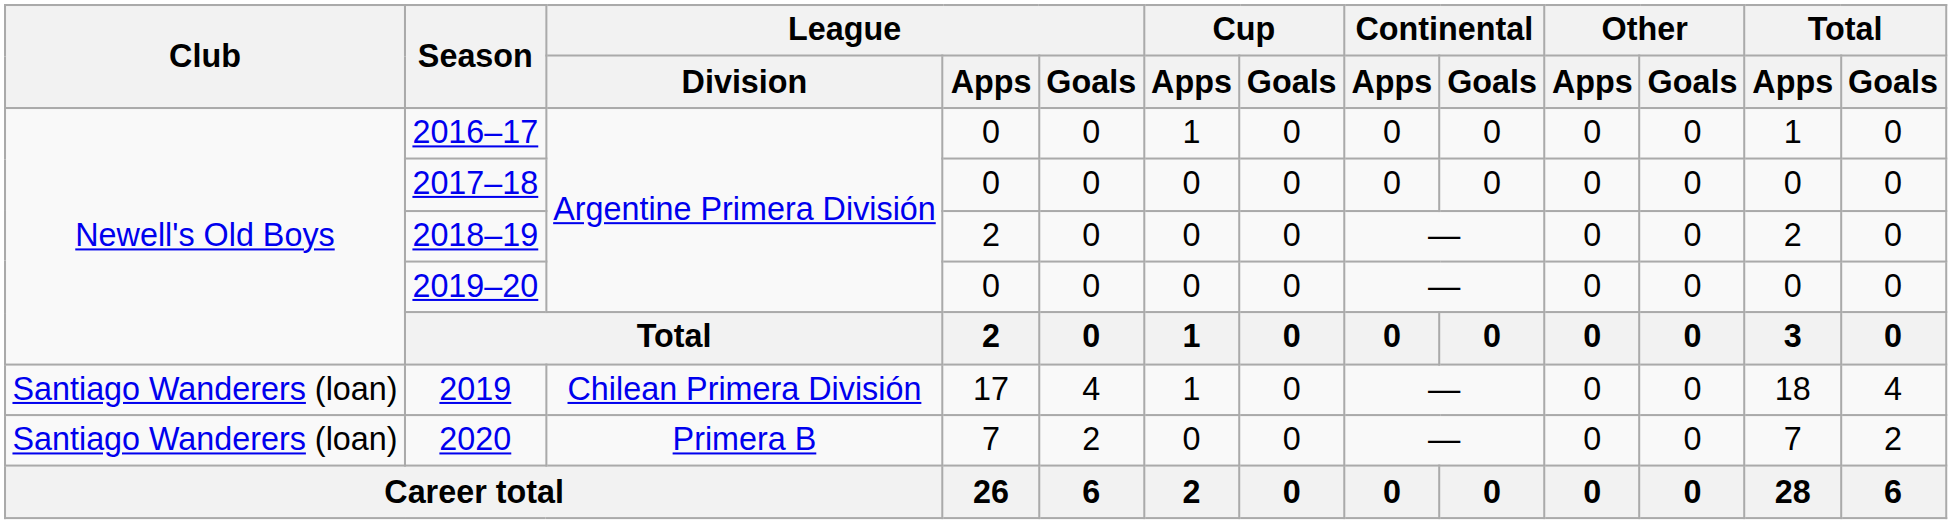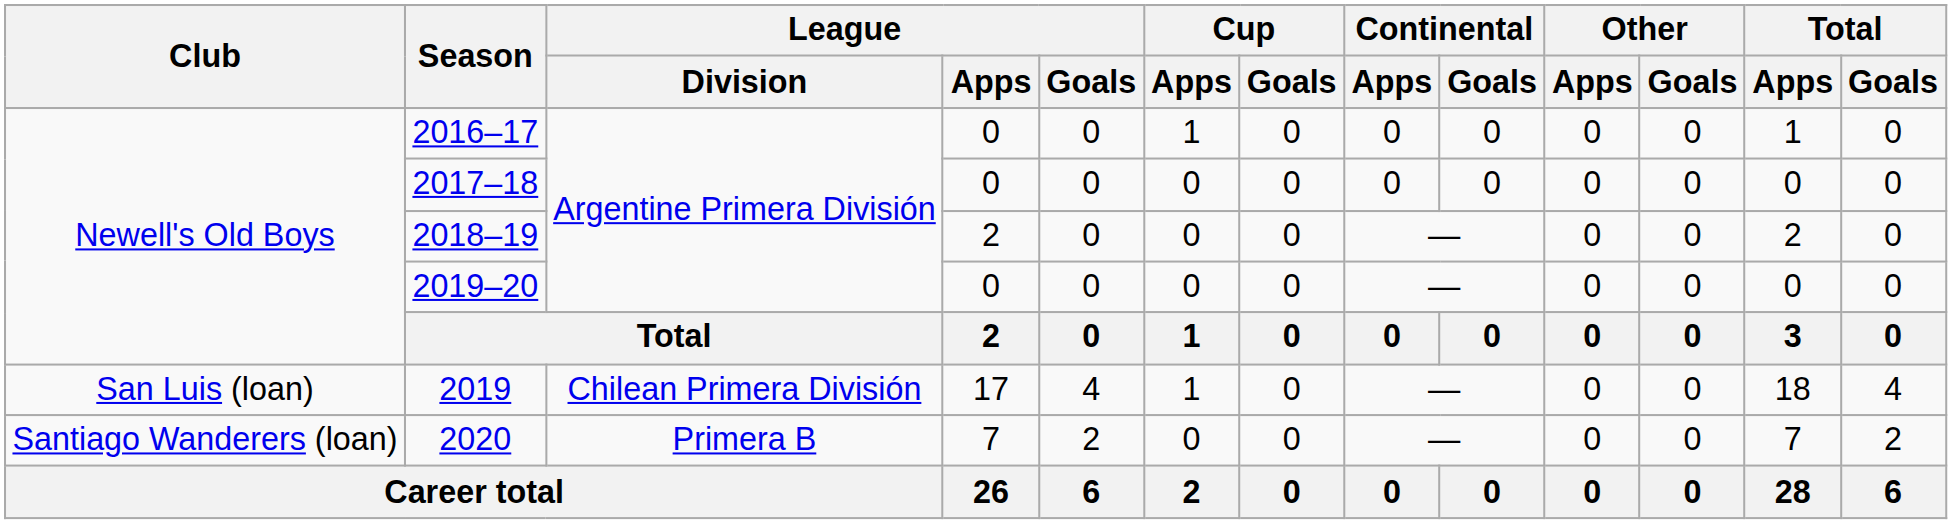 <table class="wikitable" style="text-align:center">
 <tr>
 <th rowspan="2">Club</th>
 <th rowspan="2">Season</th>
 <th colspan="3">League</th>
 <th colspan="2">Cup</th>
 <th colspan="2">Continental</th>
 <th colspan="2">Other</th>
 <th colspan="2">Total</th>
 </tr>
 <tr>
 <th>Division</th>
 <th>Apps</th>
 <th>Goals</th>
 <th>Apps</th>
 <th>Goals</th>
 <th>Apps</th>
 <th>Goals</th>
 <th>Apps</th>
 <th>Goals</th>
 <th>Apps</th>
 <th>Goals</th>
 </tr>
 <tr>
 <td rowspan="5"><a href='#'>Newell's Old Boys</a></td>
 <td><a href='#'>2016–17</a></td>
 <td rowspan="4"><a href='#'>Argentine Primera División</a></td>
 <td>0</td>
 <td>0</td>
 <td>1</td>
 <td>0</td>
 <td>0</td>
 <td>0</td>
 <td>0</td>
 <td>0</td>
 <td>1</td>
 <td>0</td>
 </tr>
 <tr>
 <td><a href='#'>2017–18</a></td>
 <td>0</td>
 <td>0</td>
 <td>0</td>
 <td>0</td>
 <td>0</td>
 <td>0</td>
 <td>0</td>
 <td>0</td>
 <td>0</td>
 <td>0</td>
 </tr>
 <tr>
 <td><a href='#'>2018–19</a></td>
 <td>2</td>
 <td>0</td>
 <td>0</td>
 <td>0</td>
 <td colspan="2">—</td>
 <td>0</td>
 <td>0</td>
 <td>2</td>
 <td>0</td>
 </tr>
 <tr>
 <td><a href='#'>2019–20</a></td>
 <td>0</td>
 <td>0</td>
 <td>0</td>
 <td>0</td>
 <td colspan="2">—</td>
 <td>0</td>
 <td>0</td>
 <td>0</td>
 <td>0</td>
 </tr>
 <tr>
 <th colspan="2">Total</th>
 <th>2</th>
 <th>0</th>
 <th>1</th>
 <th>0</th>
 <th>0</th>
 <th>0</th>
 <th>0</th>
 <th>0</th>
 <th>3</th>
 <th>0</th>
 </tr>
 <tr>
-<td rowspan="1"><a href='#'>Santiago Wanderers</a> (loan)</td>
+<td rowspan="1"><a href='#'>San Luis</a> (loan)</td>
 <td><a href='#'>2019</a></td>
 <td rowspan="1"><a href='#'>Chilean Primera División</a></td>
 <td>17</td>
 <td>4</td>
 <td>1</td>
 <td>0</td>
 <td colspan="2">—</td>
 <td>0</td>
 <td>0</td>
 <td>18</td>
 <td>4</td>
 </tr>
 <tr>
 <td rowspan="1"><a href='#'>Santiago Wanderers</a> (loan)</td>
 <td><a href='#'>2020</a></td>
 <td rowspan="1"><a href='#'>Primera B</a></td>
 <td>7</td>
 <td>2</td>
 <td>0</td>
 <td>0</td>
 <td colspan="2">—</td>
 <td>0</td>
 <td>0</td>
 <td>7</td>
 <td>2</td>
 </tr>
 <tr>
 <th colspan="3">Career total</th>
 <th>26</th>
 <th>6</th>
 <th>2</th>
 <th>0</th>
 <th>0</th>
 <th>0</th>
 <th>0</th>
 <th>0</th>
 <th>28</th>
 <th>6</th>
 </tr>
 </table>
